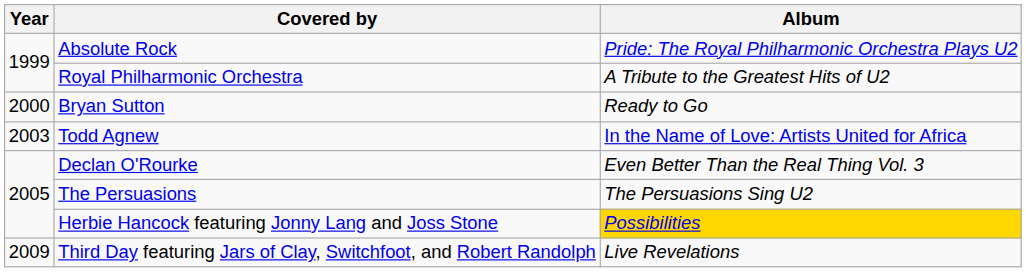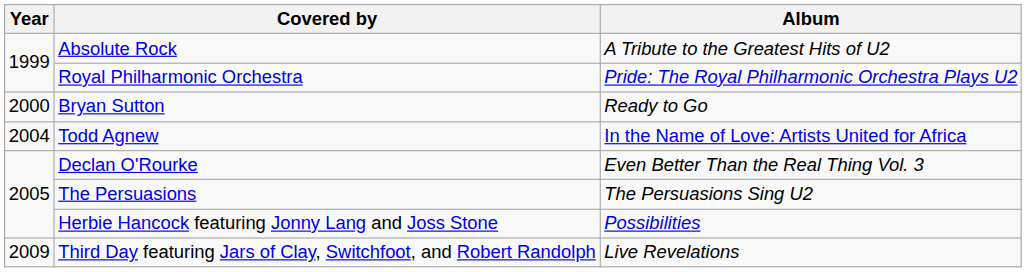 <table class="wikitable">
 <tr>
 <th>Year</th>
 <th>Covered by</th>
 <th>Album</th>
 </tr>
 <tr>
 <td rowspan="2">1999</td>
 <td><a href='#'>Absolute Rock</a></td>
-<td><em><a href='#'>Pride: The Royal Philharmonic Orchestra Plays U2</a></em></td>
+<td><em>A Tribute to the Greatest Hits of U2</em></td>
 </tr>
 <tr>
 <td><a href='#'>Royal Philharmonic Orchestra</a></td>
-<td><em>A Tribute to the Greatest Hits of U2</em></td>
+<td><em><a href='#'>Pride: The Royal Philharmonic Orchestra Plays U2</a></em></td>
 </tr>
 <tr>
 <td>2000</td>
 <td><a href='#'>Bryan Sutton</a></td>
 <td><em>Ready to Go</em></td>
 </tr>
 <tr>
-<td>2003</td>
+<td>2004</td>
 <td><a href='#'>Todd Agnew</a></td>
 <td><a href='#'>In the Name of Love: Artists United for Africa</a></td>
 </tr>
 <tr>
 <td rowspan="3">2005</td>
 <td><a href='#'>Declan O'Rourke</a></td>
 <td><em>Even Better Than the Real Thing Vol. 3</em></td>
 </tr>
 <tr>
 <td><a href='#'>The Persuasions</a></td>
 <td><em>The Persuasions Sing U2</em></td>
 </tr>
 <tr>
 <td><a href='#'>Herbie Hancock</a> featuring <a href='#'>Jonny Lang</a> and <a href='#'>Joss Stone</a></td>
-<td style="background: gold;"><em><a href='#'>Possibilities</a></em></td>
+<td><em><a href='#'>Possibilities</a></em></td>
 </tr>
 <tr>
 <td>2009</td>
 <td><a href='#'>Third Day</a> featuring <a href='#'>Jars of Clay</a>, <a href='#'>Switchfoot</a>, and <a href='#'>Robert Randolph</a></td>
 <td><em>Live Revelations</em></td>
 </tr>
 </table>
